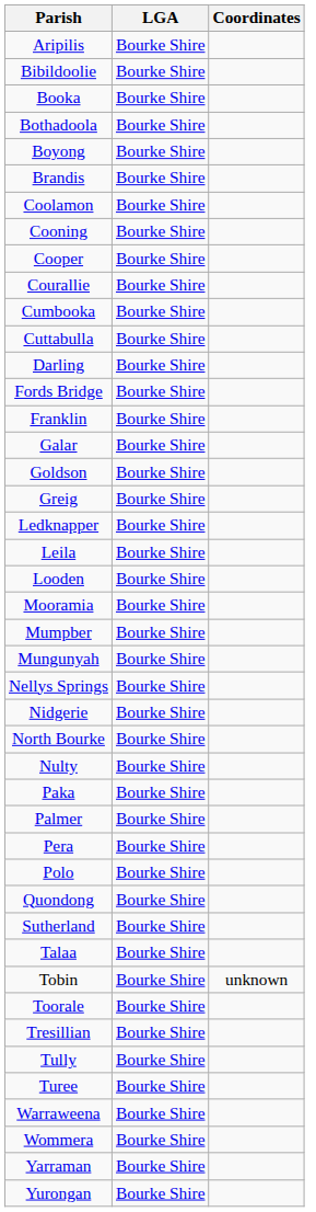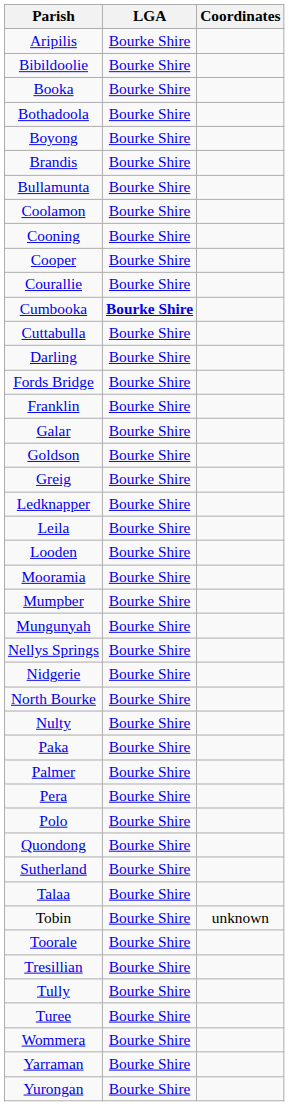 <table class="wikitable" style="text-align:center">
 <tr>
 <th>Parish</th>
 <th>LGA</th>
 <th>Coordinates</th>
 </tr>
 <tr>
 <td><a href='#'>Aripilis</a></td>
 <td><a href='#'>Bourke Shire</a></td>
 <td></td>
 </tr>
 <tr>
 <td><a href='#'>Bibildoolie</a></td>
 <td><a href='#'>Bourke Shire</a></td>
 <td></td>
 </tr>
 <tr>
 <td><a href='#'>Booka</a></td>
 <td><a href='#'>Bourke Shire</a></td>
 <td></td>
 </tr>
 <tr>
 <td><a href='#'>Bothadoola</a></td>
 <td><a href='#'>Bourke Shire</a></td>
 <td></td>
 </tr>
 <tr>
 <td><a href='#'>Boyong</a></td>
 <td><a href='#'>Bourke Shire</a></td>
 <td></td>
 </tr>
 <tr>
 <td><a href='#'>Brandis</a></td>
 <td><a href='#'>Bourke Shire</a></td>
 <td></td>
 </tr>
 <tr>
+<td><a href='#'>Bullamunta</a></td>
+<td><a href='#'>Bourke Shire</a></td>
+<td></td>
+</tr>
+<tr>
 <td><a href='#'>Coolamon</a></td>
 <td><a href='#'>Bourke Shire</a></td>
 <td></td>
 </tr>
 <tr>
 <td><a href='#'>Cooning</a></td>
 <td><a href='#'>Bourke Shire</a></td>
 <td></td>
 </tr>
 <tr>
 <td><a href='#'>Cooper</a></td>
 <td><a href='#'>Bourke Shire</a></td>
 <td></td>
 </tr>
 <tr>
 <td><a href='#'>Courallie</a></td>
 <td><a href='#'>Bourke Shire</a></td>
 <td></td>
 </tr>
 <tr>
 <td><a href='#'>Cumbooka</a></td>
-<td><a href='#'>Bourke Shire</a></td>
+<td><strong><a href='#'>Bourke Shire</a></strong></td>
 <td></td>
 </tr>
 <tr>
 <td><a href='#'>Cuttabulla</a></td>
 <td><a href='#'>Bourke Shire</a></td>
 <td></td>
 </tr>
 <tr>
 <td><a href='#'>Darling</a></td>
 <td><a href='#'>Bourke Shire</a></td>
 <td></td>
 </tr>
 <tr>
 <td><a href='#'>Fords Bridge</a></td>
 <td><a href='#'>Bourke Shire</a></td>
 <td></td>
 </tr>
 <tr>
 <td><a href='#'>Franklin</a></td>
 <td><a href='#'>Bourke Shire</a></td>
 <td></td>
 </tr>
 <tr>
 <td><a href='#'>Galar</a></td>
 <td><a href='#'>Bourke Shire</a></td>
 <td></td>
 </tr>
 <tr>
 <td><a href='#'>Goldson</a></td>
 <td><a href='#'>Bourke Shire</a></td>
 <td></td>
 </tr>
 <tr>
 <td><a href='#'>Greig</a></td>
 <td><a href='#'>Bourke Shire</a></td>
 <td></td>
 </tr>
 <tr>
 <td><a href='#'>Ledknapper</a></td>
 <td><a href='#'>Bourke Shire</a></td>
 <td></td>
 </tr>
 <tr>
 <td><a href='#'>Leila</a></td>
 <td><a href='#'>Bourke Shire</a></td>
 <td></td>
 </tr>
 <tr>
 <td><a href='#'>Looden</a></td>
 <td><a href='#'>Bourke Shire</a></td>
 <td></td>
 </tr>
 <tr>
 <td><a href='#'>Mooramia</a></td>
 <td><a href='#'>Bourke Shire</a></td>
 <td></td>
 </tr>
 <tr>
 <td><a href='#'>Mumpber</a></td>
 <td><a href='#'>Bourke Shire</a></td>
 <td></td>
 </tr>
 <tr>
 <td><a href='#'>Mungunyah</a></td>
 <td><a href='#'>Bourke Shire</a></td>
 <td></td>
 </tr>
 <tr>
 <td><a href='#'>Nellys Springs</a></td>
 <td><a href='#'>Bourke Shire</a></td>
 <td></td>
 </tr>
 <tr>
 <td><a href='#'>Nidgerie</a></td>
 <td><a href='#'>Bourke Shire</a></td>
 <td></td>
 </tr>
 <tr>
 <td><a href='#'>North Bourke</a></td>
 <td><a href='#'>Bourke Shire</a></td>
 <td></td>
 </tr>
 <tr>
 <td><a href='#'>Nulty</a></td>
 <td><a href='#'>Bourke Shire</a></td>
 <td></td>
 </tr>
 <tr>
 <td><a href='#'>Paka</a></td>
 <td><a href='#'>Bourke Shire</a></td>
 <td></td>
 </tr>
 <tr>
 <td><a href='#'>Palmer</a></td>
 <td><a href='#'>Bourke Shire</a></td>
 <td></td>
 </tr>
 <tr>
 <td><a href='#'>Pera</a></td>
 <td><a href='#'>Bourke Shire</a></td>
 <td></td>
 </tr>
 <tr>
 <td><a href='#'>Polo</a></td>
 <td><a href='#'>Bourke Shire</a></td>
 <td></td>
 </tr>
 <tr>
 <td><a href='#'>Quondong</a></td>
 <td><a href='#'>Bourke Shire</a></td>
 <td></td>
 </tr>
 <tr>
 <td><a href='#'>Sutherland</a></td>
 <td><a href='#'>Bourke Shire</a></td>
 <td></td>
 </tr>
 <tr>
 <td><a href='#'>Talaa</a></td>
 <td><a href='#'>Bourke Shire</a></td>
 <td></td>
 </tr>
 <tr>
 <td>Tobin</td>
 <td><a href='#'>Bourke Shire</a></td>
 <td>unknown</td>
 </tr>
 <tr>
 <td><a href='#'>Toorale</a></td>
 <td><a href='#'>Bourke Shire</a></td>
 <td></td>
 </tr>
 <tr>
 <td><a href='#'>Tresillian</a></td>
 <td><a href='#'>Bourke Shire</a></td>
 <td></td>
 </tr>
 <tr>
 <td><a href='#'>Tully</a></td>
 <td><a href='#'>Bourke Shire</a></td>
 <td></td>
 </tr>
 <tr>
 <td><a href='#'>Turee</a></td>
 <td><a href='#'>Bourke Shire</a></td>
 <td></td>
 </tr>
 <tr>
-<td><a href='#'>Warraweena</a></td>
-<td><a href='#'>Bourke Shire</a></td>
-<td></td>
-</tr>
-<tr>
 <td><a href='#'>Wommera</a></td>
 <td><a href='#'>Bourke Shire</a></td>
 <td></td>
 </tr>
 <tr>
 <td><a href='#'>Yarraman</a></td>
 <td><a href='#'>Bourke Shire</a></td>
 <td></td>
 </tr>
 <tr>
 <td><a href='#'>Yurongan</a></td>
 <td><a href='#'>Bourke Shire</a></td>
 <td></td>
 </tr>
 </table>
